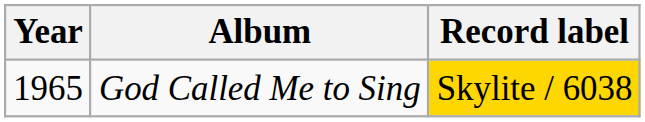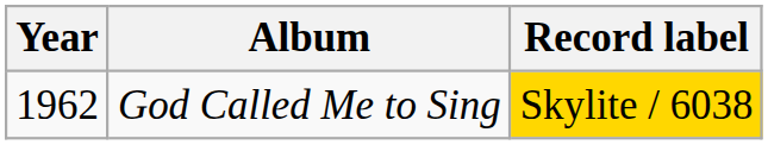 <table class="wikitable sortable">
 <tr>
 <th>Year</th>
 <th>Album</th>
 <th>Record label</th>
 </tr>
 <tr>
-<td>1965</td>
+<td>1962</td>
 <td><em>God Called Me to Sing</em></td>
 <td style="background: gold;">Skylite / 6038</td>
 </tr>
 </table>
